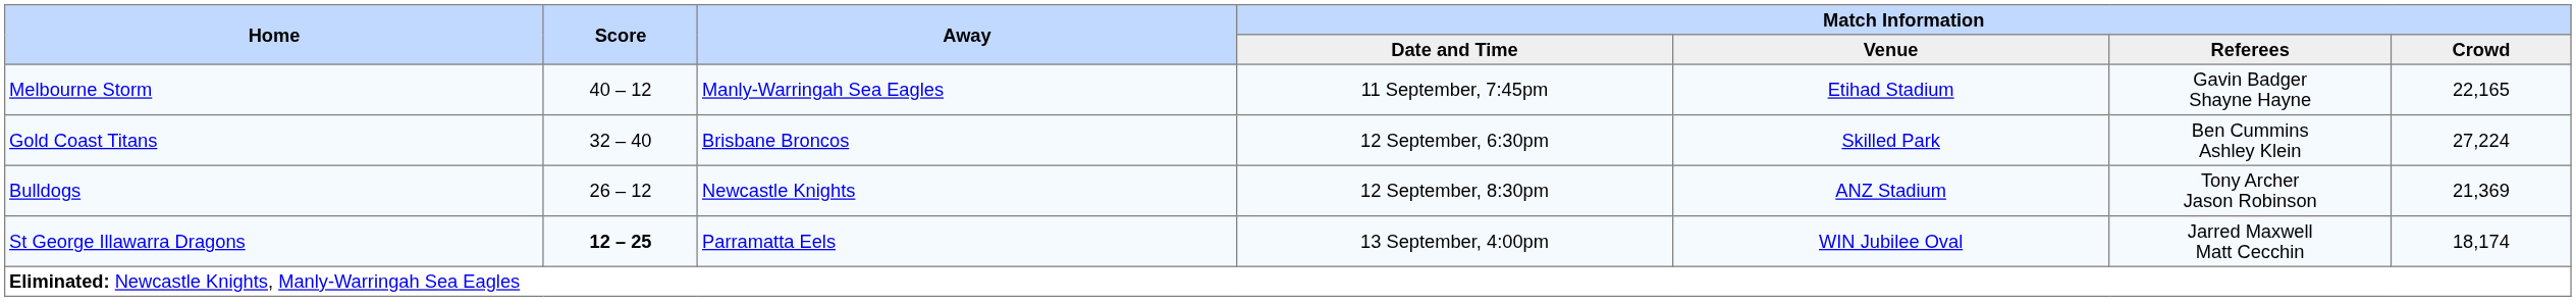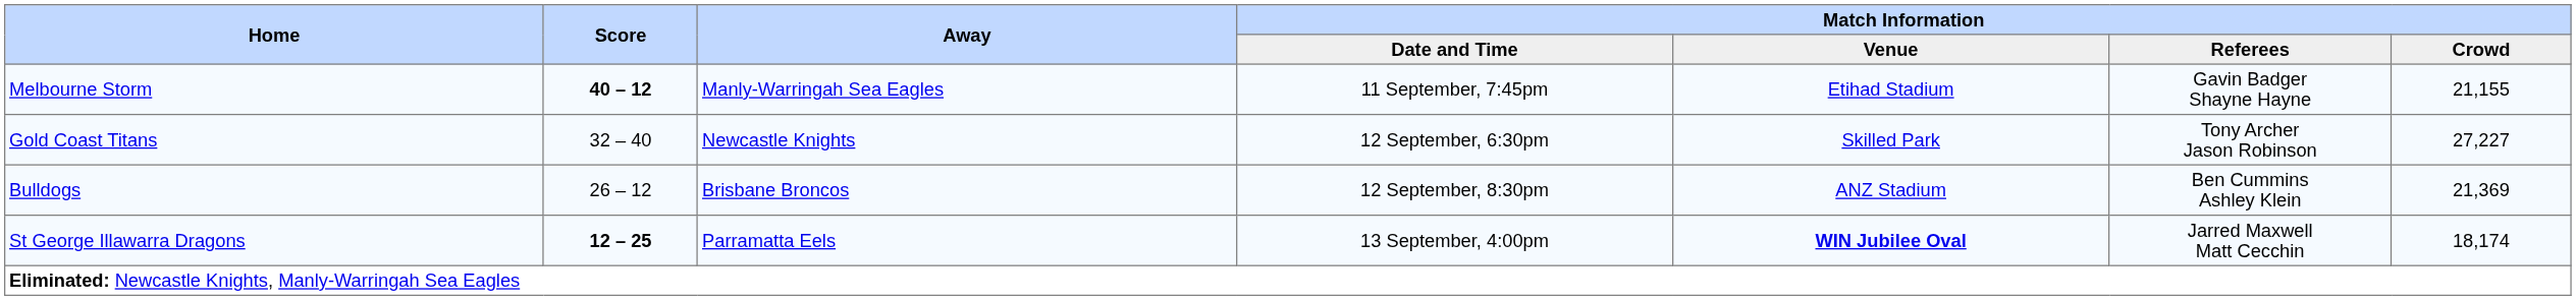 <table border="1" cellpadding="3" cellspacing="0" style="border-collapse:collapse; font-size:90%; width:100%;">
 <tr style="background:#c1d8ff;">
 <th rowspan="2" style="width:21%;">Home</th>
 <th rowspan="2" style="width:6%;">Score</th>
 <th rowspan="2" style="width:21%;">Away</th>
 <th colspan=6>Match Information</th>
 </tr>
 <tr style="background:#efefef;">
 <th width=17%>Date and Time</th>
 <th width=17%>Venue</th>
 <th width=11%>Referees</th>
 <th width=7%>Crowd</th>
 </tr>
 <tr style="text-align:center; background:#f5faff;">
 <td align=left> <a href='#'>Melbourne Storm</a></td>
-<td>40 – 12</td>
+<td><strong>40 – 12</strong></td>
 <td align=left> <a href='#'>Manly-Warringah Sea Eagles</a></td>
 <td>11 September, 7:45pm</td>
 <td><a href='#'>Etihad Stadium</a></td>
 <td>Gavin Badger<br>Shayne Hayne</td>
-<td>22,165</td>
+<td>21,155</td>
 </tr>
 <tr style="text-align:center; background:#f5faff;">
 <td align=left> <a href='#'>Gold Coast Titans</a></td>
 <td>32 – 40</td>
-<td align=left> <a href='#'>Brisbane Broncos</a></td>
+<td align=left> <a href='#'>Newcastle Knights</a></td>
 <td>12 September, 6:30pm</td>
 <td><a href='#'>Skilled Park</a></td>
-<td>Ben Cummins<br>Ashley Klein</td>
-<td>27,224</td>
+<td>Tony Archer<br>Jason Robinson</td>
+<td>27,227</td>
 </tr>
 <tr style="text-align:center; background:#f5faff;">
 <td align=left> <a href='#'>Bulldogs</a></td>
 <td>26 – 12</td>
-<td align=left> <a href='#'>Newcastle Knights</a></td>
+<td align=left> <a href='#'>Brisbane Broncos</a></td>
 <td>12 September, 8:30pm</td>
 <td><a href='#'>ANZ Stadium</a></td>
-<td>Tony Archer<br>Jason Robinson</td>
+<td>Ben Cummins<br>Ashley Klein</td>
 <td>21,369</td>
 </tr>
 <tr style="text-align:center; background:#f5faff;">
 <td align=left> <a href='#'>St George Illawarra Dragons</a></td>
 <td><strong>12 – 25</strong></td>
 <td align=left> <a href='#'>Parramatta Eels</a></td>
 <td>13 September, 4:00pm</td>
-<td><a href='#'>WIN Jubilee Oval</a></td>
+<td><strong><a href='#'>WIN Jubilee Oval</a></strong></td>
 <td>Jarred Maxwell<br>Matt Cecchin</td>
 <td>18,174</td>
 </tr>
 <tr>
 <td colspan="7" style="text-align:left;"><strong>Eliminated:</strong> <a href='#'>Newcastle Knights</a>, <a href='#'>Manly-Warringah Sea Eagles</a></td>
 </tr>
 </table>
